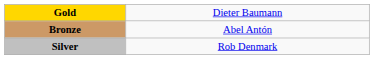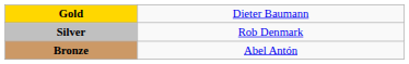 <table class="wikitable" style="text-align:center; " width="35%">
 <tr>
 <td bgcolor="gold"><strong>Gold</strong></td>
 <td><a href='#'>Dieter Baumann</a><br>  <small><em></em></small></td>
 </tr>
 <tr>
+<td bgcolor="silver"><strong>Silver</strong></td>
+<td><a href='#'>Rob Denmark</a><br>  <small><em></em></small></td>
+</tr>
+<tr>
 <td bgcolor="CC9966"><strong>Bronze</strong></td>
 <td><a href='#'>Abel Antón</a><br>  <small><em></em></small></td>
 </tr>
-<tr>
-<td bgcolor="silver"><strong>Silver</strong></td>
-<td><a href='#'>Rob Denmark</a><br>  <small><em></em></small></td>
-</tr>
 </table>
